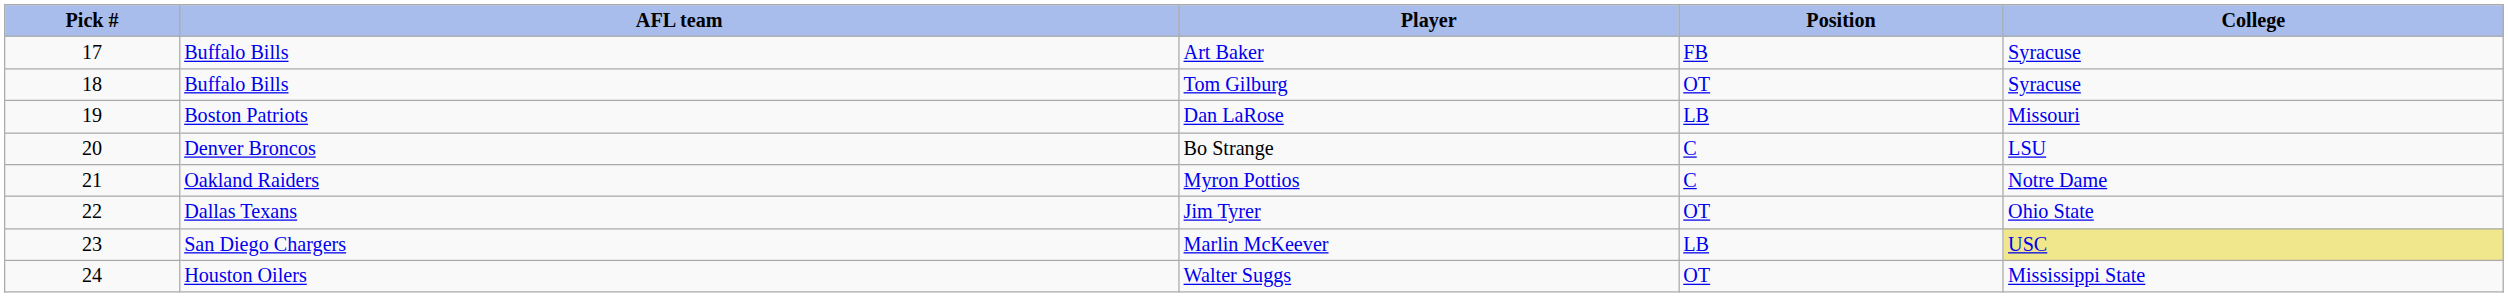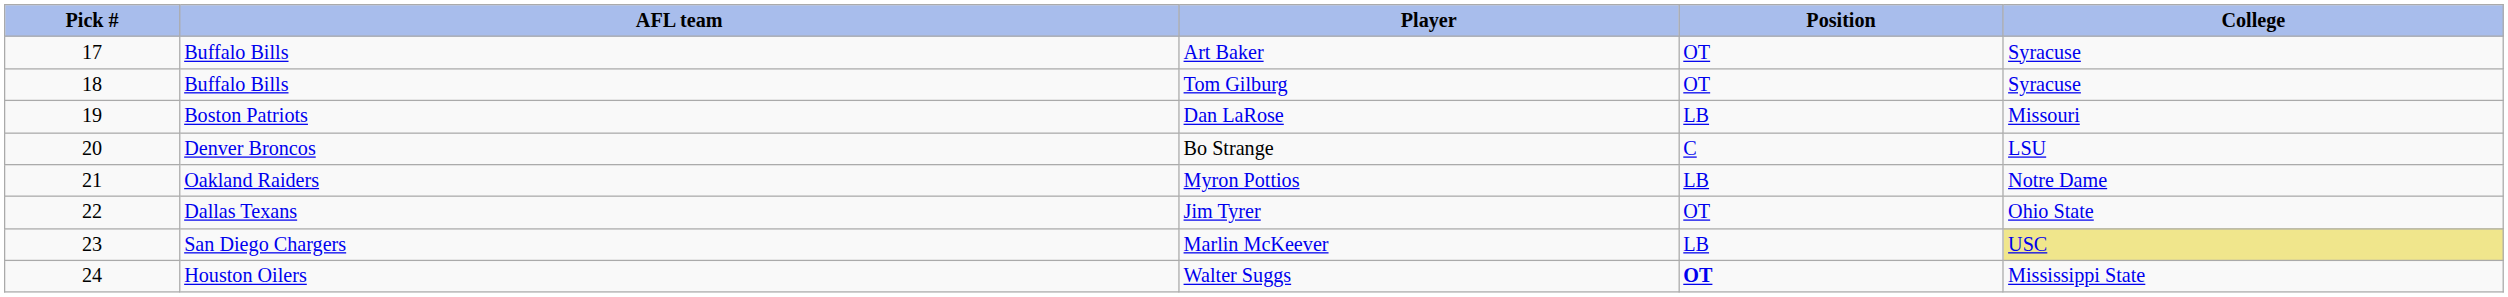 <table class="wikitable sortable sortable" style="width: 100%">
 <tr>
 <th style="background:#A8BDEC;" width=7%>Pick #</th>
 <th width=40% style="background:#A8BDEC;">AFL team</th>
 <th width=20% style="background:#A8BDEC;">Player</th>
 <th width=13% style="background:#A8BDEC;">Position</th>
 <th style="background:#A8BDEC;">College</th>
 </tr>
 <tr>
 <td align="center">17</td>
 <td><a href='#'>Buffalo Bills</a></td>
 <td><a href='#'>Art Baker</a></td>
-<td><a href='#'>FB</a></td>
+<td><a href='#'>OT</a></td>
 <td><a href='#'>Syracuse</a></td>
 </tr>
 <tr>
 <td align="center">18</td>
 <td><a href='#'>Buffalo Bills</a></td>
 <td><a href='#'>Tom Gilburg</a></td>
 <td><a href='#'>OT</a></td>
 <td><a href='#'>Syracuse</a></td>
 </tr>
 <tr>
 <td align="center">19</td>
 <td><a href='#'>Boston Patriots</a></td>
 <td><a href='#'>Dan LaRose</a></td>
 <td><a href='#'>LB</a></td>
 <td><a href='#'>Missouri</a></td>
 </tr>
 <tr>
 <td align="center">20</td>
 <td><a href='#'>Denver Broncos</a></td>
 <td>Bo Strange</td>
 <td><a href='#'>C</a></td>
 <td><a href='#'>LSU</a></td>
 </tr>
 <tr>
 <td align="center">21</td>
 <td><a href='#'>Oakland Raiders</a></td>
 <td><a href='#'>Myron Pottios</a></td>
-<td><a href='#'>C</a></td>
+<td><a href='#'>LB</a></td>
 <td><a href='#'>Notre Dame</a></td>
 </tr>
 <tr>
 <td align="center">22</td>
 <td><a href='#'>Dallas Texans</a></td>
 <td><a href='#'>Jim Tyrer</a></td>
 <td><a href='#'>OT</a></td>
 <td><a href='#'>Ohio State</a></td>
 </tr>
 <tr>
 <td align="center">23</td>
 <td><a href='#'>San Diego Chargers</a></td>
 <td><a href='#'>Marlin McKeever</a></td>
 <td><a href='#'>LB</a></td>
 <td style="background: khaki;"><a href='#'>USC</a></td>
 </tr>
 <tr>
 <td align="center">24</td>
 <td><a href='#'>Houston Oilers</a></td>
 <td><a href='#'>Walter Suggs</a></td>
-<td><a href='#'>OT</a></td>
+<td><strong><a href='#'>OT</a></strong></td>
 <td><a href='#'>Mississippi State</a></td>
 </tr>
 </table>
